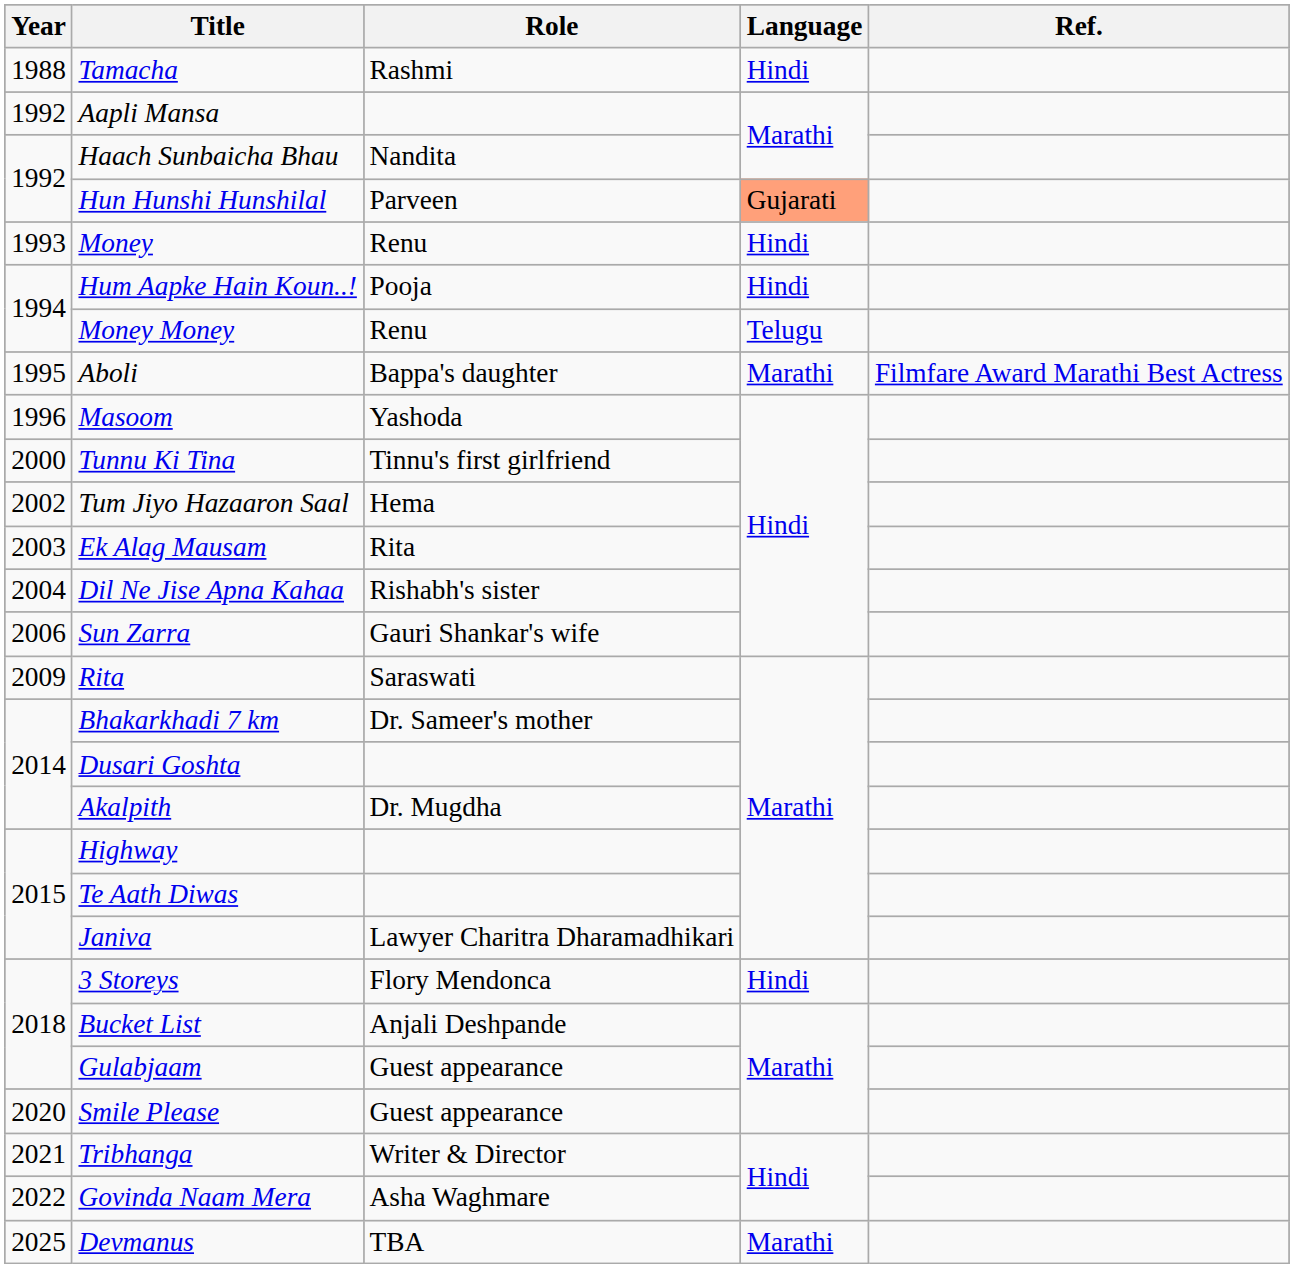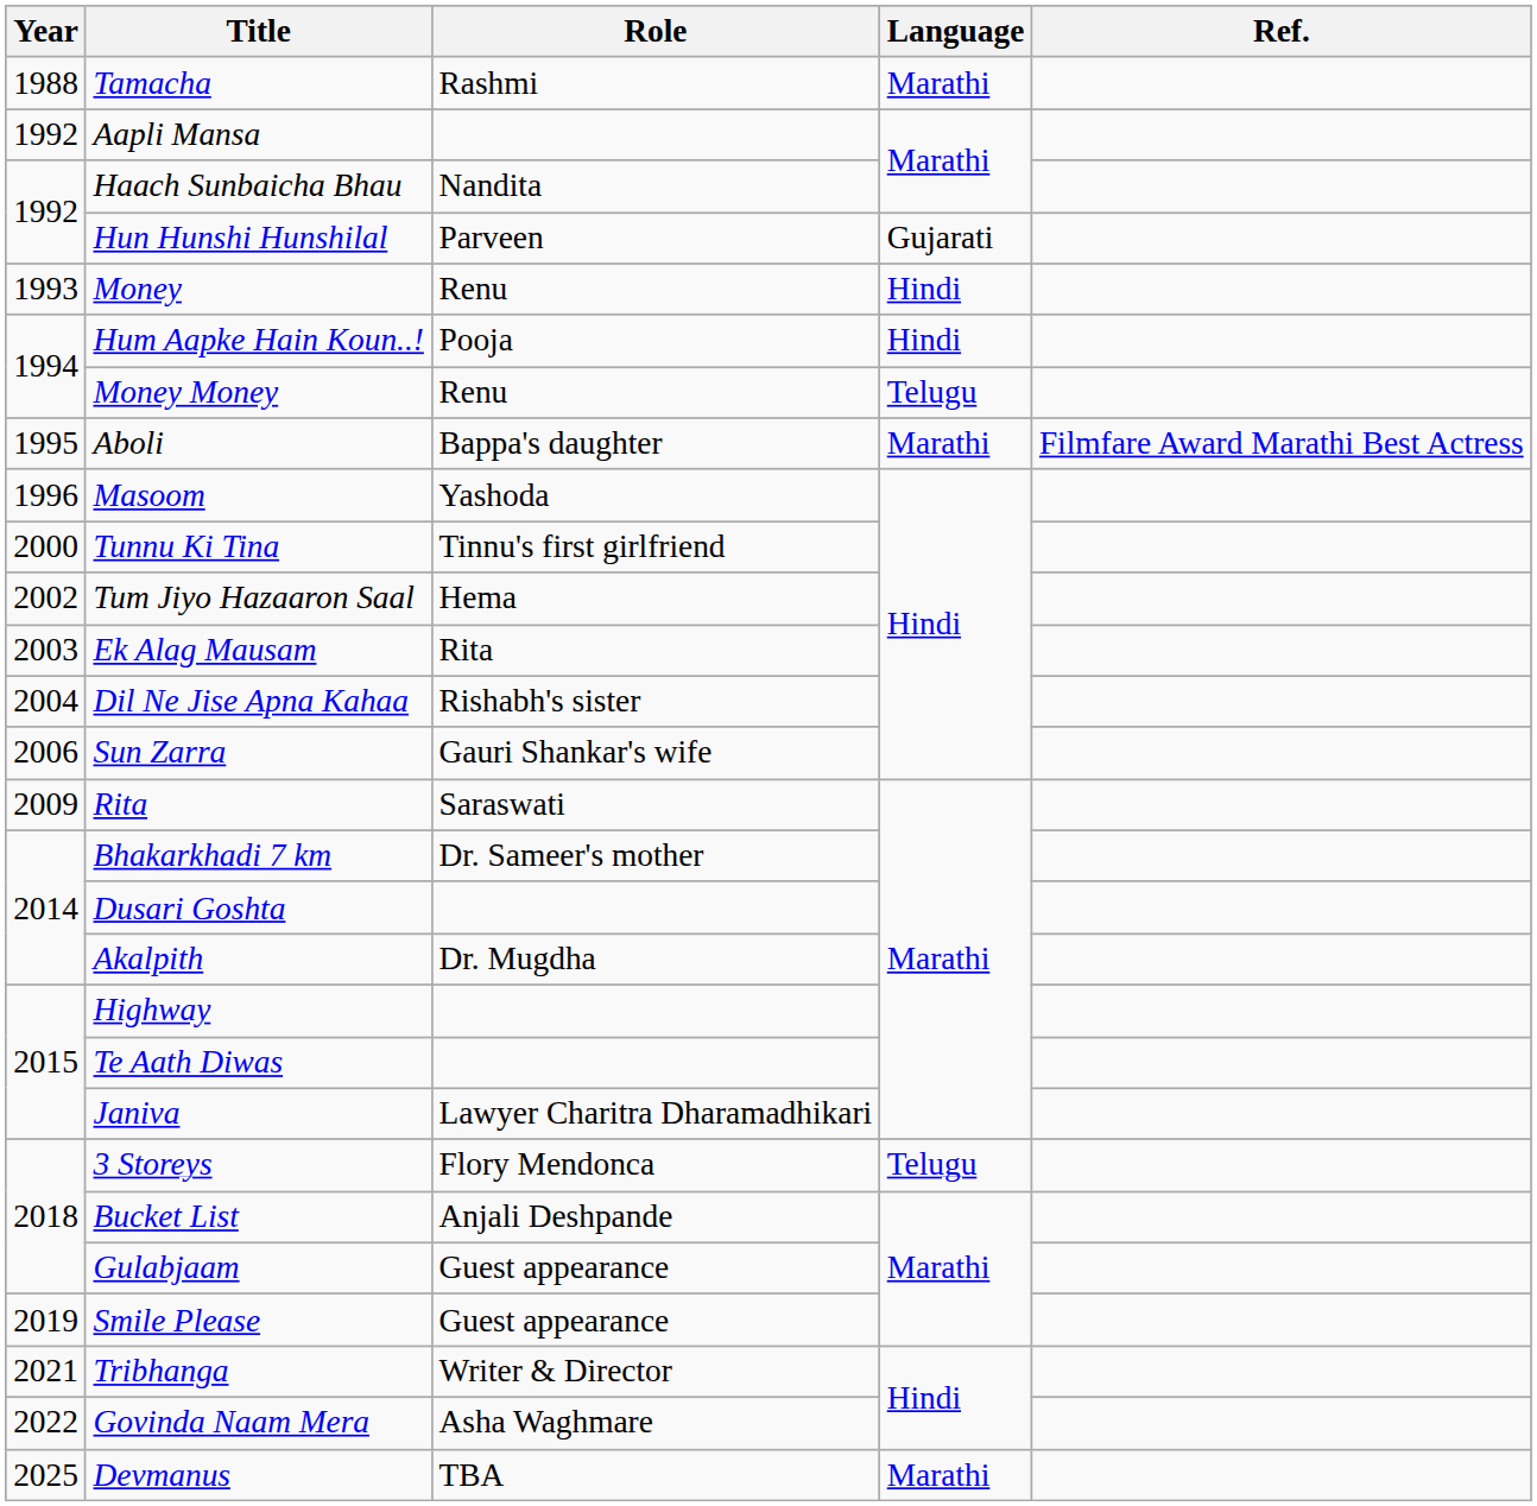 <table class="wikitable">
 <tr>
 <th>Year</th>
 <th>Title</th>
 <th>Role</th>
 <th>Language</th>
 <th>Ref.</th>
 </tr>
 <tr>
 <td>1988</td>
 <td><em><a href='#'>Tamacha</a></em></td>
 <td>Rashmi</td>
-<td rowspan="1"><a href='#'>Hindi</a></td>
+<td><a href='#'>Marathi</a></td>
 <td></td>
 </tr>
 <tr>
 <td>1992</td>
 <td><em>Aapli Mansa</em></td>
 <td></td>
 <td rowspan="2"><a href='#'>Marathi</a></td>
 <td></td>
 </tr>
 <tr>
 <td rowspan="2">1992</td>
 <td><em>Haach Sunbaicha Bhau</em></td>
 <td>Nandita</td>
 <td></td>
 </tr>
 <tr>
 <td><em><a href='#'>Hun Hunshi Hunshilal</a></em></td>
 <td>Parveen</td>
-<td style="background: lightsalmon;">Gujarati</td>
+<td>Gujarati</td>
 <td></td>
 </tr>
 <tr>
 <td>1993</td>
 <td><em><a href='#'>Money</a></em></td>
 <td>Renu</td>
 <td><a href='#'>Hindi</a></td>
 <td></td>
 </tr>
 <tr>
 <td rowspan="2">1994</td>
 <td><em><a href='#'>Hum Aapke Hain Koun..!</a></em></td>
 <td>Pooja</td>
 <td><a href='#'>Hindi</a></td>
 <td></td>
 </tr>
 <tr>
 <td><em><a href='#'>Money Money</a></em></td>
 <td>Renu</td>
 <td><a href='#'>Telugu</a></td>
 <td></td>
 </tr>
 <tr>
 <td>1995</td>
 <td><em>Aboli</em></td>
 <td>Bappa's daughter</td>
 <td><a href='#'>Marathi</a></td>
 <td><a href='#'>Filmfare Award Marathi Best Actress</a></td>
 </tr>
 <tr>
 <td>1996</td>
 <td><em><a href='#'>Masoom</a></em></td>
 <td>Yashoda</td>
 <td rowspan="6"><a href='#'>Hindi</a></td>
 <td></td>
 </tr>
 <tr>
 <td>2000</td>
 <td><em><a href='#'>Tunnu Ki Tina</a></em></td>
 <td>Tinnu's first girlfriend</td>
 <td></td>
 </tr>
 <tr>
 <td>2002</td>
 <td><em>Tum Jiyo Hazaaron Saal</em></td>
 <td>Hema</td>
 <td></td>
 </tr>
 <tr>
 <td>2003</td>
 <td><em><a href='#'>Ek Alag Mausam</a></em></td>
 <td>Rita</td>
 <td></td>
 </tr>
 <tr>
 <td>2004</td>
 <td><em><a href='#'>Dil Ne Jise Apna Kahaa</a></em></td>
 <td>Rishabh's sister</td>
 <td></td>
 </tr>
 <tr>
 <td>2006</td>
 <td><em><a href='#'>Sun Zarra</a></em></td>
 <td>Gauri Shankar's wife</td>
 <td></td>
 </tr>
 <tr>
 <td>2009</td>
 <td><em><a href='#'>Rita</a></em></td>
 <td>Saraswati</td>
 <td rowspan="7"><a href='#'>Marathi</a></td>
 <td></td>
 </tr>
 <tr>
 <td rowspan="3">2014</td>
 <td><em><a href='#'>Bhakarkhadi 7 km</a></em></td>
 <td>Dr. Sameer's mother</td>
 <td></td>
 </tr>
 <tr>
 <td><em><a href='#'>Dusari Goshta</a></em></td>
 <td></td>
 <td></td>
 </tr>
 <tr>
 <td><em><a href='#'>Akalpith</a></em></td>
 <td>Dr. Mugdha</td>
 <td></td>
 </tr>
 <tr>
 <td rowspan="3">2015</td>
 <td><em><a href='#'>Highway</a></em></td>
 <td></td>
 <td></td>
 </tr>
 <tr>
 <td><em><a href='#'>Te Aath Diwas</a></em></td>
 <td></td>
 <td></td>
 </tr>
 <tr>
 <td><em><a href='#'>Janiva</a></em></td>
 <td>Lawyer Charitra Dharamadhikari</td>
 <td></td>
 </tr>
 <tr>
 <td rowspan="3">2018</td>
 <td><em><a href='#'>3 Storeys</a></em></td>
 <td>Flory Mendonca</td>
-<td><a href='#'>Hindi</a></td>
+<td><a href='#'>Telugu</a></td>
 <td></td>
 </tr>
 <tr>
 <td><em><a href='#'>Bucket List</a></em></td>
 <td>Anjali Deshpande</td>
 <td rowspan="3"><a href='#'>Marathi</a></td>
 <td></td>
 </tr>
 <tr>
 <td><em><a href='#'>Gulabjaam</a></em></td>
 <td>Guest appearance</td>
 <td></td>
 </tr>
 <tr>
-<td>2020</td>
+<td>2019</td>
 <td><em><a href='#'>Smile Please</a></em></td>
 <td>Guest appearance</td>
 <td></td>
 </tr>
 <tr>
 <td>2021</td>
 <td><em><a href='#'>Tribhanga</a></em></td>
 <td>Writer & Director</td>
 <td rowspan=2><a href='#'>Hindi</a></td>
 <td></td>
 </tr>
 <tr>
 <td>2022</td>
 <td><em><a href='#'>Govinda Naam Mera</a></em></td>
 <td>Asha Waghmare</td>
 <td></td>
 </tr>
 <tr>
 <td>2025</td>
 <td><em><a href='#'>Devmanus</a></em></td>
 <td>TBA</td>
 <td><a href='#'>Marathi</a></td>
 <td></td>
 </tr>
 </table>
